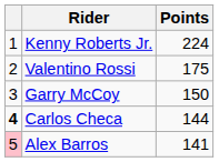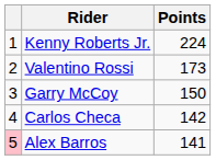 <table class="wikitable" style="font-size: 95%;">
 <tr>
 <th></th>
 <th>Rider</th>
 <th>Points</th>
 </tr>
 <tr>
 <td align=center>1</td>
 <td> <a href='#'>Kenny Roberts Jr.</a></td>
 <td align=right>224</td>
 </tr>
 <tr>
 <td align=center>2</td>
 <td> <a href='#'>Valentino Rossi</a></td>
-<td align=right>175</td>
+<td align=right>173</td>
 </tr>
 <tr>
 <td align=center>3</td>
 <td> <a href='#'>Garry McCoy</a></td>
 <td align=right>150</td>
 </tr>
 <tr>
-<td align=center><strong>4</strong></td>
+<td align=center>4</td>
 <td> <a href='#'>Carlos Checa</a></td>
-<td align=right>144</td>
+<td align=right>142</td>
 </tr>
 <tr>
 <td align=center style="background: pink;">5</td>
 <td> <a href='#'>Alex Barros</a></td>
 <td align=right>141</td>
 </tr>
 </table>
